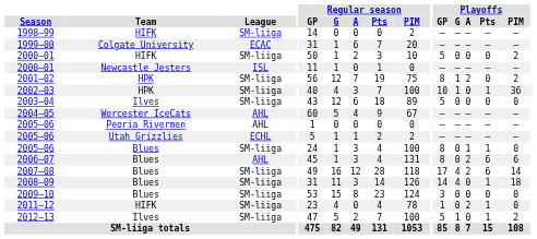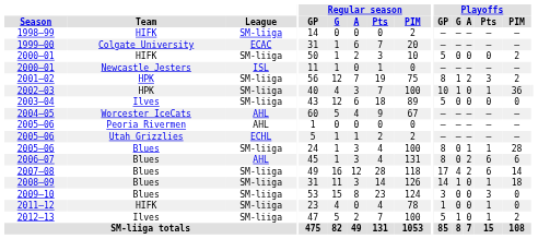 <table border="0" cellpadding="1" cellspacing="0" style="text-align:center; width:60em">
 <tr bgcolor="#e0e0e0">
 <th colspan="3" bgcolor="#ffffff"></th>
 <th rowspan="99" bgcolor="#ffffff"></th>
 <th colspan="5"><a href='#'>Regular season</a></th>
 <th rowspan="99" bgcolor="#ffffff"></th>
 <th colspan="5"><a href='#'>Playoffs</a></th>
 </tr>
 <tr bgcolor="#e0e0e0">
 <th><a href='#'>Season</a></th>
 <th>Team</th>
 <th>League</th>
 <th>GP</th>
 <th><a href='#'>G</a></th>
 <th><a href='#'>A</a></th>
 <th><a href='#'>Pts</a></th>
 <th><a href='#'>PIM</a></th>
 <th>GP</th>
 <th>G</th>
 <th>A</th>
 <th>Pts</th>
 <th>PIM</th>
 </tr>
 <tr>
 <td><a href='#'>1998–99</a></td>
 <td><a href='#'>HIFK</a></td>
 <td><a href='#'>SM-liiga</a></td>
 <td>14</td>
 <td>0</td>
 <td>0</td>
 <td>0</td>
 <td>2</td>
 <td>—</td>
 <td>—</td>
 <td>—</td>
 <td>—</td>
 <td>—</td>
 </tr>
 <tr bgcolor="#f0f0f0">
 <td><a href='#'>1999–00</a></td>
 <td><a href='#'>Colgate University</a></td>
 <td><a href='#'>ECAC</a></td>
 <td>31</td>
 <td>1</td>
 <td>6</td>
 <td>7</td>
 <td>20</td>
 <td>—</td>
 <td>—</td>
 <td>—</td>
 <td>—</td>
 <td>—</td>
 </tr>
 <tr>
 <td><a href='#'>2000–01</a></td>
 <td>HIFK</td>
 <td>SM-liiga</td>
 <td>50</td>
 <td>1</td>
 <td>2</td>
 <td>3</td>
 <td>10</td>
 <td>5</td>
 <td>0</td>
 <td>0</td>
 <td>0</td>
 <td>2</td>
 <td></td>
 </tr>
 <tr bgcolor="#f0f0f0">
 <td><a href='#'>2000–01</a></td>
 <td><a href='#'>Newcastle Jesters</a></td>
 <td><a href='#'>ISL</a></td>
 <td>11</td>
 <td>1</td>
 <td>0</td>
 <td>1</td>
 <td>0</td>
 <td>—</td>
 <td>—</td>
 <td>—</td>
 <td>—</td>
 <td>—</td>
 </tr>
 <tr>
 <td><a href='#'>2001–02</a></td>
 <td><a href='#'>HPK</a></td>
 <td>SM-liiga</td>
 <td>56</td>
 <td>12</td>
 <td>7</td>
 <td>19</td>
 <td>75</td>
 <td>8</td>
 <td>1</td>
 <td>2</td>
-<td>0</td>
+<td>3</td>
 <td>2</td>
 <td></td>
 </tr>
 <tr bgcolor="#f0f0f0">
 <td><a href='#'>2002–03</a></td>
 <td>HPK</td>
 <td>SM-liiga</td>
 <td>40</td>
 <td>4</td>
 <td>3</td>
 <td>7</td>
 <td>100</td>
 <td>10</td>
 <td>1</td>
 <td>0</td>
 <td>1</td>
 <td>36</td>
 <td></td>
 </tr>
 <tr>
 <td><a href='#'>2003–04</a></td>
 <td><a href='#'>Ilves</a></td>
 <td>SM-liiga</td>
 <td>43</td>
 <td>12</td>
 <td>6</td>
 <td>18</td>
 <td>89</td>
 <td>5</td>
 <td>0</td>
 <td>0</td>
 <td>0</td>
 <td>0</td>
 </tr>
 <tr bgcolor="#f0f0f0">
 <td><a href='#'>2004–05</a></td>
 <td><a href='#'>Worcester IceCats</a></td>
 <td><a href='#'>AHL</a></td>
 <td>60</td>
 <td>5</td>
 <td>4</td>
 <td>9</td>
 <td>67</td>
 <td>—</td>
 <td>—</td>
 <td>—</td>
 <td>—</td>
 <td>—</td>
 </tr>
 <tr>
 <td><a href='#'>2005–06</a></td>
 <td><a href='#'>Peoria Rivermen</a></td>
 <td>AHL</td>
 <td>1</td>
 <td>0</td>
 <td>0</td>
 <td>0</td>
 <td>0</td>
 <td>—</td>
 <td>—</td>
 <td>—</td>
 <td>—</td>
 <td>—</td>
 </tr>
 <tr bgcolor="#f0f0f0">
 <td><a href='#'>2005–06</a></td>
 <td><a href='#'>Utah Grizzlies</a></td>
 <td><a href='#'>ECHL</a></td>
 <td>5</td>
 <td>1</td>
 <td>1</td>
 <td>2</td>
 <td>2</td>
 <td>—</td>
 <td>—</td>
 <td>—</td>
 <td>—</td>
 <td>—</td>
 </tr>
 <tr>
 <td><a href='#'>2005–06</a></td>
 <td><a href='#'>Blues</a></td>
 <td>SM-liiga</td>
 <td>24</td>
 <td>1</td>
 <td>3</td>
 <td>4</td>
 <td>100</td>
 <td>8</td>
 <td>0</td>
 <td>1</td>
 <td>1</td>
-<td>0</td>
+<td>28</td>
 </tr>
 <tr bgcolor="#f0f0f0">
 <td><a href='#'>2006–07</a></td>
 <td>Blues</td>
 <td><a href='#'>AHL</a></td>
 <td>45</td>
 <td>1</td>
 <td>3</td>
 <td>4</td>
 <td>131</td>
 <td>8</td>
 <td>0</td>
 <td>2</td>
 <td>6</td>
 <td>6</td>
 </tr>
 <tr>
 <td><a href='#'>2007–08</a></td>
 <td>Blues</td>
 <td>SM-liiga</td>
 <td>49</td>
 <td>16</td>
 <td>12</td>
 <td>28</td>
 <td>118</td>
 <td>17</td>
 <td>4</td>
 <td>2</td>
 <td>6</td>
 <td>14</td>
 </tr>
 <tr bgcolor="#f0f0f0">
 <td><a href='#'>2008–09</a></td>
 <td>Blues</td>
 <td>SM-liiga</td>
 <td>31</td>
 <td>11</td>
 <td>3</td>
 <td>14</td>
 <td>126</td>
 <td>14</td>
-<td>4</td>
+<td>1</td>
 <td>0</td>
 <td>1</td>
 <td>18</td>
 </tr>
 <tr>
 <td><a href='#'>2009–10</a></td>
 <td>Blues</td>
 <td>SM-liiga</td>
 <td>53</td>
 <td>15</td>
 <td>8</td>
 <td>23</td>
 <td>124</td>
 <td>3</td>
 <td>0</td>
 <td>0</td>
-<td>0</td>
+<td>3</td>
 <td>0</td>
 </tr>
 <tr bgcolor="#f0f0f0">
 <td><a href='#'>2011–12</a></td>
 <td>HIFK</td>
 <td>SM-liiga</td>
 <td>23</td>
 <td>4</td>
 <td>0</td>
 <td>4</td>
 <td>78</td>
 <td>1</td>
 <td>0</td>
-<td>2</td>
+<td>0</td>
 <td>1</td>
 <td>0</td>
 </tr>
 <tr>
 <td><a href='#'>2012–13</a></td>
 <td>Ilves</td>
 <td>SM-liiga</td>
 <td>47</td>
 <td>5</td>
 <td>2</td>
 <td>7</td>
 <td>100</td>
 <td>5</td>
 <td>1</td>
 <td>0</td>
 <td>1</td>
 <td>2</td>
 </tr>
 <tr bgcolor="#e0e0e0">
 <th colspan="3">SM-liiga totals</th>
 <th>475</th>
 <th>82</th>
 <th>49</th>
 <th>131</th>
 <th>1053</th>
 <th>85</th>
 <th>8</th>
 <th>7</th>
 <th>15</th>
 <th>108</th>
 </tr>
 </table>
